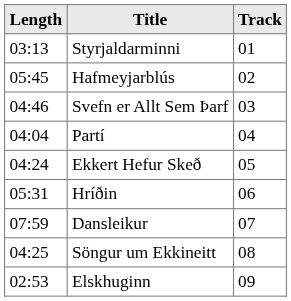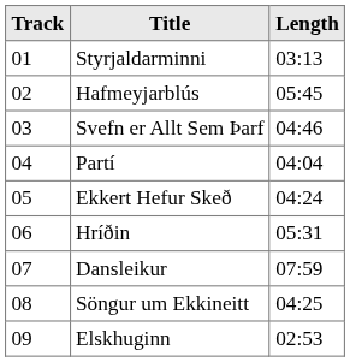 <table class="toccolours" border="1" cellpadding="4" style="border-collapse:collapse">
 <tr style="background-color:#e9e9e9" |>
+<th>Track</th>
+<th>Title</th>
 <th>Length</th>
-<th>Title</th>
-<th>Track</th>
 </tr>
 <tr>
+<td>01</td>
+<td>Styrjaldarminni</td>
 <td>03:13</td>
-<td>Styrjaldarminni</td>
-<td>01</td>
 </tr>
 <tr>
+<td>02</td>
+<td>Hafmeyjarblús</td>
 <td>05:45</td>
-<td>Hafmeyjarblús</td>
-<td>02</td>
 </tr>
 <tr>
+<td>03</td>
+<td>Svefn er Allt Sem Þarf</td>
 <td>04:46</td>
-<td>Svefn er Allt Sem Þarf</td>
-<td>03</td>
 </tr>
 <tr>
+<td>04</td>
+<td>Partí</td>
 <td>04:04</td>
-<td>Partí</td>
-<td>04</td>
 </tr>
 <tr>
+<td>05</td>
+<td>Ekkert Hefur Skeð</td>
 <td>04:24</td>
-<td>Ekkert Hefur Skeð</td>
-<td>05</td>
 </tr>
 <tr>
+<td>06</td>
+<td>Hríðin</td>
 <td>05:31</td>
-<td>Hríðin</td>
-<td>06</td>
 </tr>
 <tr>
+<td>07</td>
+<td>Dansleikur</td>
 <td>07:59</td>
-<td>Dansleikur</td>
-<td>07</td>
 </tr>
 <tr>
+<td>08</td>
+<td>Söngur um Ekkineitt</td>
 <td>04:25</td>
-<td>Söngur um Ekkineitt</td>
-<td>08</td>
 </tr>
 <tr>
+<td>09</td>
+<td>Elskhuginn</td>
 <td>02:53</td>
-<td>Elskhuginn</td>
-<td>09</td>
 </tr>
 </table>
